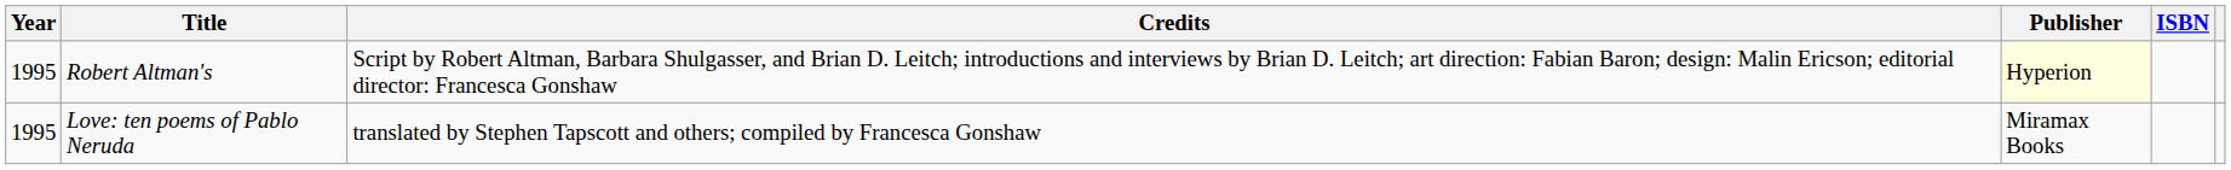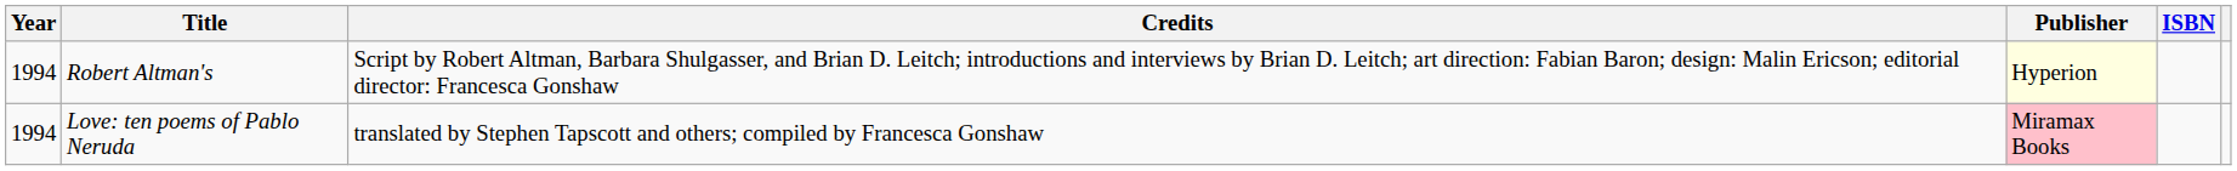 <table class="wikitable">
 <tr>
 <th>Year</th>
 <th>Title</th>
 <th>Credits</th>
 <th>Publisher</th>
 <th><a href='#'>ISBN</a></th>
 <th></th>
 </tr>
 <tr>
-<td>1995</td>
+<td>1994</td>
 <td><em>Robert Altman's </em></td>
 <td>Script by Robert Altman, Barbara Shulgasser, and Brian D. Leitch; introductions and interviews by Brian D. Leitch; art direction: Fabian Baron; design: Malin Ericson; editorial director: Francesca Gonshaw</td>
 <td style="background: lightyellow;">Hyperion</td>
 <td></td>
 <td align="center"></td>
 </tr>
 <tr>
-<td>1995</td>
+<td>1994</td>
 <td><em>Love: ten poems of Pablo Neruda</em></td>
 <td>translated by Stephen Tapscott and others; compiled by Francesca Gonshaw</td>
-<td>Miramax Books</td>
+<td style="background: pink;">Miramax Books</td>
 <td></td>
 <td align="center"></td>
 </tr>
 </table>
